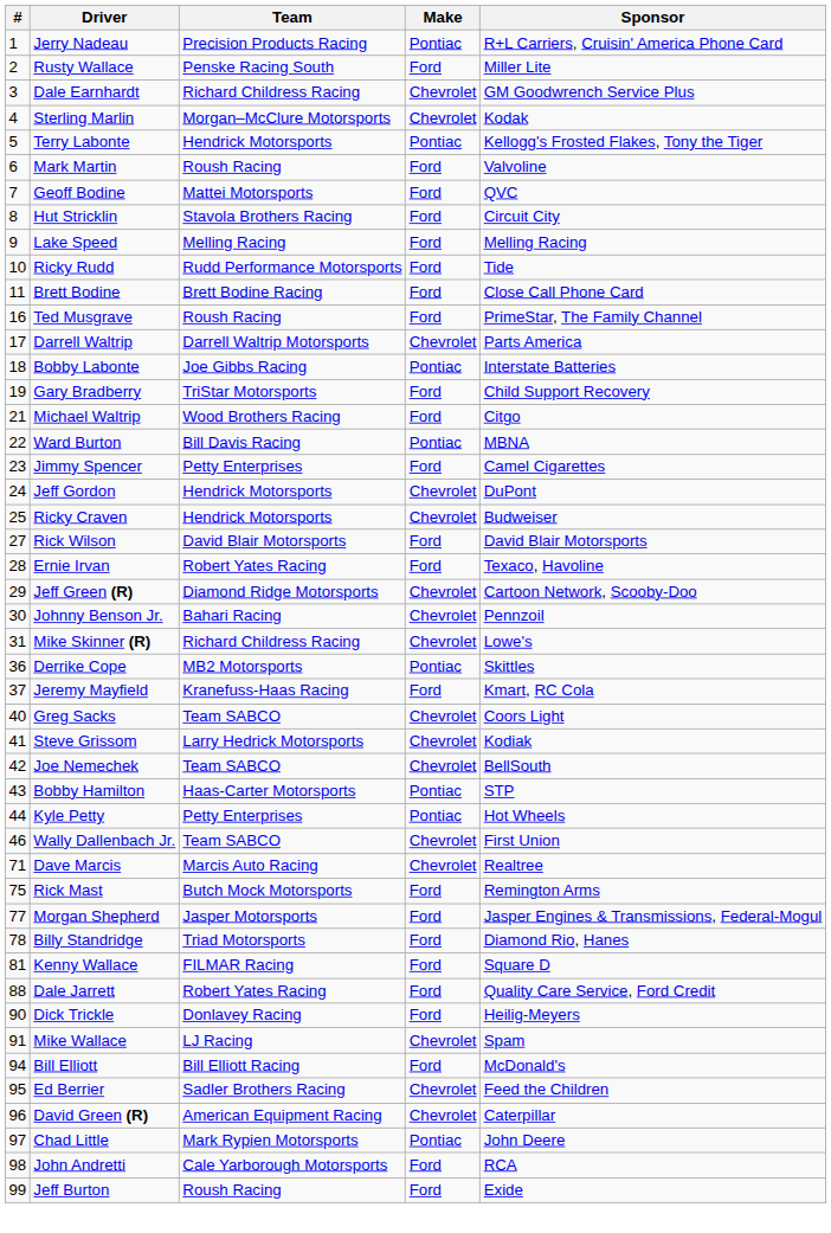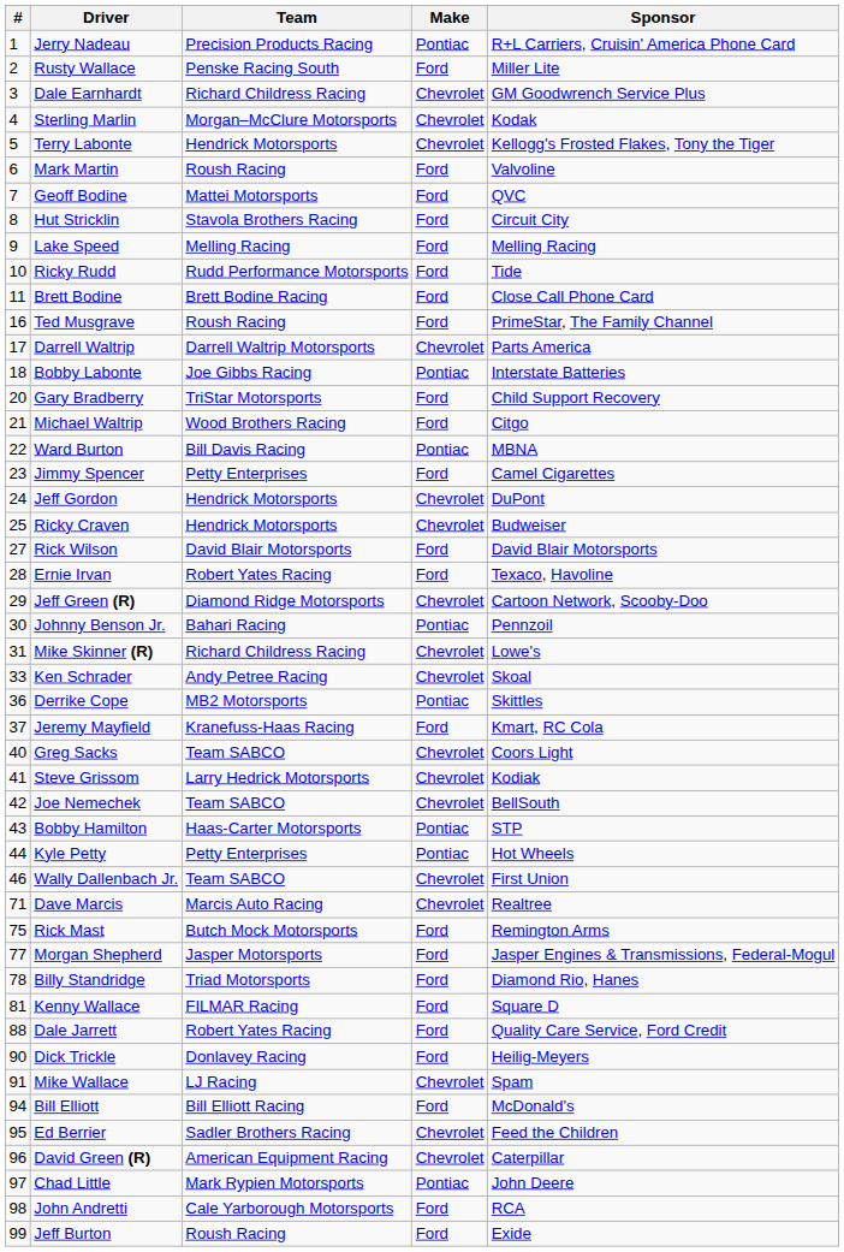 <table class="wikitable">
 <tr>
 <th>#</th>
 <th>Driver</th>
 <th>Team</th>
 <th>Make</th>
 <th>Sponsor</th>
 </tr>
 <tr>
 <td>1</td>
 <td><a href='#'>Jerry Nadeau</a></td>
 <td><a href='#'>Precision Products Racing</a></td>
 <td><a href='#'>Pontiac</a></td>
 <td><a href='#'>R+L Carriers</a>, <a href='#'>Cruisin' America Phone Card</a></td>
 </tr>
 <tr>
 <td>2</td>
 <td><a href='#'>Rusty Wallace</a></td>
 <td><a href='#'>Penske Racing South</a></td>
 <td><a href='#'>Ford</a></td>
 <td><a href='#'>Miller Lite</a></td>
 </tr>
 <tr>
 <td>3</td>
 <td><a href='#'>Dale Earnhardt</a></td>
 <td><a href='#'>Richard Childress Racing</a></td>
 <td><a href='#'>Chevrolet</a></td>
 <td><a href='#'>GM Goodwrench Service Plus</a></td>
 </tr>
 <tr>
 <td>4</td>
 <td><a href='#'>Sterling Marlin</a></td>
 <td><a href='#'>Morgan–McClure Motorsports</a></td>
 <td><a href='#'>Chevrolet</a></td>
 <td><a href='#'>Kodak</a></td>
 </tr>
 <tr>
 <td>5</td>
 <td><a href='#'>Terry Labonte</a></td>
 <td><a href='#'>Hendrick Motorsports</a></td>
-<td><a href='#'>Pontiac</a></td>
+<td><a href='#'>Chevrolet</a></td>
 <td><a href='#'>Kellogg's Frosted Flakes</a>, <a href='#'>Tony the Tiger</a></td>
 </tr>
 <tr>
 <td>6</td>
 <td><a href='#'>Mark Martin</a></td>
 <td><a href='#'>Roush Racing</a></td>
 <td><a href='#'>Ford</a></td>
 <td><a href='#'>Valvoline</a></td>
 </tr>
 <tr>
 <td>7</td>
 <td><a href='#'>Geoff Bodine</a></td>
 <td><a href='#'>Mattei Motorsports</a></td>
 <td><a href='#'>Ford</a></td>
 <td><a href='#'>QVC</a></td>
 </tr>
 <tr>
 <td>8</td>
 <td><a href='#'>Hut Stricklin</a></td>
 <td><a href='#'>Stavola Brothers Racing</a></td>
 <td><a href='#'>Ford</a></td>
 <td><a href='#'>Circuit City</a></td>
 </tr>
 <tr>
 <td>9</td>
 <td><a href='#'>Lake Speed</a></td>
 <td><a href='#'>Melling Racing</a></td>
 <td><a href='#'>Ford</a></td>
 <td><a href='#'>Melling Racing</a></td>
 </tr>
 <tr>
 <td>10</td>
 <td><a href='#'>Ricky Rudd</a></td>
 <td><a href='#'>Rudd Performance Motorsports</a></td>
 <td><a href='#'>Ford</a></td>
 <td><a href='#'>Tide</a></td>
 </tr>
 <tr>
 <td>11</td>
 <td><a href='#'>Brett Bodine</a></td>
 <td><a href='#'>Brett Bodine Racing</a></td>
 <td><a href='#'>Ford</a></td>
 <td><a href='#'>Close Call Phone Card</a></td>
 </tr>
 <tr>
 <td>16</td>
 <td><a href='#'>Ted Musgrave</a></td>
 <td><a href='#'>Roush Racing</a></td>
 <td><a href='#'>Ford</a></td>
 <td><a href='#'>PrimeStar</a>, <a href='#'>The Family Channel</a></td>
 </tr>
 <tr>
 <td>17</td>
 <td><a href='#'>Darrell Waltrip</a></td>
 <td><a href='#'>Darrell Waltrip Motorsports</a></td>
 <td><a href='#'>Chevrolet</a></td>
 <td><a href='#'>Parts America</a></td>
 </tr>
 <tr>
 <td>18</td>
 <td><a href='#'>Bobby Labonte</a></td>
 <td><a href='#'>Joe Gibbs Racing</a></td>
 <td><a href='#'>Pontiac</a></td>
 <td><a href='#'>Interstate Batteries</a></td>
 </tr>
 <tr>
-<td>19</td>
+<td>20</td>
 <td><a href='#'>Gary Bradberry</a></td>
 <td><a href='#'>TriStar Motorsports</a></td>
 <td><a href='#'>Ford</a></td>
 <td><a href='#'>Child Support Recovery</a></td>
 </tr>
 <tr>
 <td>21</td>
 <td><a href='#'>Michael Waltrip</a></td>
 <td><a href='#'>Wood Brothers Racing</a></td>
 <td><a href='#'>Ford</a></td>
 <td><a href='#'>Citgo</a></td>
 </tr>
 <tr>
 <td>22</td>
 <td><a href='#'>Ward Burton</a></td>
 <td><a href='#'>Bill Davis Racing</a></td>
 <td><a href='#'>Pontiac</a></td>
 <td><a href='#'>MBNA</a></td>
 </tr>
 <tr>
 <td>23</td>
 <td><a href='#'>Jimmy Spencer</a></td>
 <td><a href='#'>Petty Enterprises</a></td>
 <td><a href='#'>Ford</a></td>
 <td><a href='#'>Camel Cigarettes</a></td>
 </tr>
 <tr>
 <td>24</td>
 <td><a href='#'>Jeff Gordon</a></td>
 <td><a href='#'>Hendrick Motorsports</a></td>
 <td><a href='#'>Chevrolet</a></td>
 <td><a href='#'>DuPont</a></td>
 </tr>
 <tr>
 <td>25</td>
 <td><a href='#'>Ricky Craven</a></td>
 <td><a href='#'>Hendrick Motorsports</a></td>
 <td><a href='#'>Chevrolet</a></td>
 <td><a href='#'>Budweiser</a></td>
 </tr>
 <tr>
 <td>27</td>
 <td><a href='#'>Rick Wilson</a></td>
 <td><a href='#'>David Blair Motorsports</a></td>
 <td><a href='#'>Ford</a></td>
 <td><a href='#'>David Blair Motorsports</a></td>
 </tr>
 <tr>
 <td>28</td>
 <td><a href='#'>Ernie Irvan</a></td>
 <td><a href='#'>Robert Yates Racing</a></td>
 <td><a href='#'>Ford</a></td>
 <td><a href='#'>Texaco</a>, <a href='#'>Havoline</a></td>
 </tr>
 <tr>
 <td>29</td>
 <td><a href='#'>Jeff Green</a> <strong>(R)</strong></td>
 <td><a href='#'>Diamond Ridge Motorsports</a></td>
 <td><a href='#'>Chevrolet</a></td>
 <td><a href='#'>Cartoon Network</a>, <a href='#'>Scooby-Doo</a></td>
 </tr>
 <tr>
 <td>30</td>
 <td><a href='#'>Johnny Benson Jr.</a></td>
 <td><a href='#'>Bahari Racing</a></td>
-<td><a href='#'>Chevrolet</a></td>
+<td><a href='#'>Pontiac</a></td>
 <td><a href='#'>Pennzoil</a></td>
 </tr>
 <tr>
 <td>31</td>
 <td><a href='#'>Mike Skinner</a> <strong>(R)</strong></td>
 <td><a href='#'>Richard Childress Racing</a></td>
 <td><a href='#'>Chevrolet</a></td>
 <td><a href='#'>Lowe's</a></td>
+</tr>
+<tr>
+<td>33</td>
+<td><a href='#'>Ken Schrader</a></td>
+<td><a href='#'>Andy Petree Racing</a></td>
+<td><a href='#'>Chevrolet</a></td>
+<td><a href='#'>Skoal</a></td>
 </tr>
 <tr>
 <td>36</td>
 <td><a href='#'>Derrike Cope</a></td>
 <td><a href='#'>MB2 Motorsports</a></td>
 <td><a href='#'>Pontiac</a></td>
 <td><a href='#'>Skittles</a></td>
 </tr>
 <tr>
 <td>37</td>
 <td><a href='#'>Jeremy Mayfield</a></td>
 <td><a href='#'>Kranefuss-Haas Racing</a></td>
 <td><a href='#'>Ford</a></td>
 <td><a href='#'>Kmart</a>, <a href='#'>RC Cola</a></td>
 </tr>
 <tr>
 <td>40</td>
 <td><a href='#'>Greg Sacks</a></td>
 <td><a href='#'>Team SABCO</a></td>
 <td><a href='#'>Chevrolet</a></td>
 <td><a href='#'>Coors Light</a></td>
 </tr>
 <tr>
 <td>41</td>
 <td><a href='#'>Steve Grissom</a></td>
 <td><a href='#'>Larry Hedrick Motorsports</a></td>
 <td><a href='#'>Chevrolet</a></td>
 <td><a href='#'>Kodiak</a></td>
 </tr>
 <tr>
 <td>42</td>
 <td><a href='#'>Joe Nemechek</a></td>
 <td><a href='#'>Team SABCO</a></td>
 <td><a href='#'>Chevrolet</a></td>
 <td><a href='#'>BellSouth</a></td>
 </tr>
 <tr>
 <td>43</td>
 <td><a href='#'>Bobby Hamilton</a></td>
 <td><a href='#'>Haas-Carter Motorsports</a></td>
 <td><a href='#'>Pontiac</a></td>
 <td><a href='#'>STP</a></td>
 </tr>
 <tr>
 <td>44</td>
 <td><a href='#'>Kyle Petty</a></td>
 <td><a href='#'>Petty Enterprises</a></td>
 <td><a href='#'>Pontiac</a></td>
 <td><a href='#'>Hot Wheels</a></td>
 </tr>
 <tr>
 <td>46</td>
 <td><a href='#'>Wally Dallenbach Jr.</a></td>
 <td><a href='#'>Team SABCO</a></td>
 <td><a href='#'>Chevrolet</a></td>
 <td><a href='#'>First Union</a></td>
 </tr>
 <tr>
 <td>71</td>
 <td><a href='#'>Dave Marcis</a></td>
 <td><a href='#'>Marcis Auto Racing</a></td>
 <td><a href='#'>Chevrolet</a></td>
 <td><a href='#'>Realtree</a></td>
 </tr>
 <tr>
 <td>75</td>
 <td><a href='#'>Rick Mast</a></td>
 <td><a href='#'>Butch Mock Motorsports</a></td>
 <td><a href='#'>Ford</a></td>
 <td><a href='#'>Remington Arms</a></td>
 </tr>
 <tr>
 <td>77</td>
 <td><a href='#'>Morgan Shepherd</a></td>
 <td><a href='#'>Jasper Motorsports</a></td>
 <td><a href='#'>Ford</a></td>
 <td><a href='#'>Jasper Engines & Transmissions</a>, <a href='#'>Federal-Mogul</a></td>
 </tr>
 <tr>
 <td>78</td>
 <td><a href='#'>Billy Standridge</a></td>
 <td><a href='#'>Triad Motorsports</a></td>
 <td><a href='#'>Ford</a></td>
 <td><a href='#'>Diamond Rio</a>, <a href='#'>Hanes</a></td>
 </tr>
 <tr>
 <td>81</td>
 <td><a href='#'>Kenny Wallace</a></td>
 <td><a href='#'>FILMAR Racing</a></td>
 <td><a href='#'>Ford</a></td>
 <td><a href='#'>Square D</a></td>
 </tr>
 <tr>
 <td>88</td>
 <td><a href='#'>Dale Jarrett</a></td>
 <td><a href='#'>Robert Yates Racing</a></td>
 <td><a href='#'>Ford</a></td>
 <td><a href='#'>Quality Care Service</a>, <a href='#'>Ford Credit</a></td>
 </tr>
 <tr>
 <td>90</td>
 <td><a href='#'>Dick Trickle</a></td>
 <td><a href='#'>Donlavey Racing</a></td>
 <td><a href='#'>Ford</a></td>
 <td><a href='#'>Heilig-Meyers</a></td>
 </tr>
 <tr>
 <td>91</td>
 <td><a href='#'>Mike Wallace</a></td>
 <td><a href='#'>LJ Racing</a></td>
 <td><a href='#'>Chevrolet</a></td>
 <td><a href='#'>Spam</a></td>
 </tr>
 <tr>
 <td>94</td>
 <td><a href='#'>Bill Elliott</a></td>
 <td><a href='#'>Bill Elliott Racing</a></td>
 <td><a href='#'>Ford</a></td>
 <td><a href='#'>McDonald's</a></td>
 </tr>
 <tr>
 <td>95</td>
 <td><a href='#'>Ed Berrier</a></td>
 <td><a href='#'>Sadler Brothers Racing</a></td>
 <td><a href='#'>Chevrolet</a></td>
 <td><a href='#'>Feed the Children</a></td>
 </tr>
 <tr>
 <td>96</td>
 <td><a href='#'>David Green</a> <strong>(R)</strong></td>
 <td><a href='#'>American Equipment Racing</a></td>
 <td><a href='#'>Chevrolet</a></td>
 <td><a href='#'>Caterpillar</a></td>
 </tr>
 <tr>
 <td>97</td>
 <td><a href='#'>Chad Little</a></td>
 <td><a href='#'>Mark Rypien Motorsports</a></td>
 <td><a href='#'>Pontiac</a></td>
 <td><a href='#'>John Deere</a></td>
 </tr>
 <tr>
 <td>98</td>
 <td><a href='#'>John Andretti</a></td>
 <td><a href='#'>Cale Yarborough Motorsports</a></td>
 <td><a href='#'>Ford</a></td>
 <td><a href='#'>RCA</a></td>
 </tr>
 <tr>
 <td>99</td>
 <td><a href='#'>Jeff Burton</a></td>
 <td><a href='#'>Roush Racing</a></td>
 <td><a href='#'>Ford</a></td>
 <td><a href='#'>Exide</a></td>
 </tr>
 </table>
